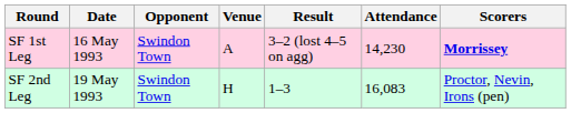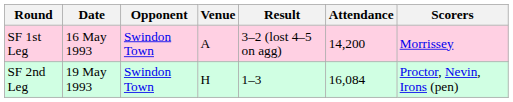 <table class="wikitable">
 <tr>
 <th>Round</th>
 <th>Date</th>
 <th>Opponent</th>
 <th>Venue</th>
 <th>Result</th>
 <th>Attendance</th>
 <th>Scorers</th>
 </tr>
 <tr style="background-color: #ffd0e3;">
 <td>SF 1st Leg</td>
 <td>16 May 1993</td>
 <td><a href='#'>Swindon Town</a></td>
 <td>A</td>
 <td>3–2 (lost 4–5 on agg)</td>
-<td>14,230</td>
-<td><strong><a href='#'>Morrissey</a></strong></td>
+<td>14,200</td>
+<td><a href='#'>Morrissey</a></td>
 </tr>
 <tr style="background-color: #d0ffe3;">
 <td>SF 2nd Leg</td>
 <td>19 May 1993</td>
 <td><a href='#'>Swindon Town</a></td>
 <td>H</td>
 <td>1–3</td>
-<td>16,083</td>
+<td>16,084</td>
 <td><a href='#'>Proctor</a>, <a href='#'>Nevin</a>, <a href='#'>Irons</a> (pen)</td>
 </tr>
 </table>
